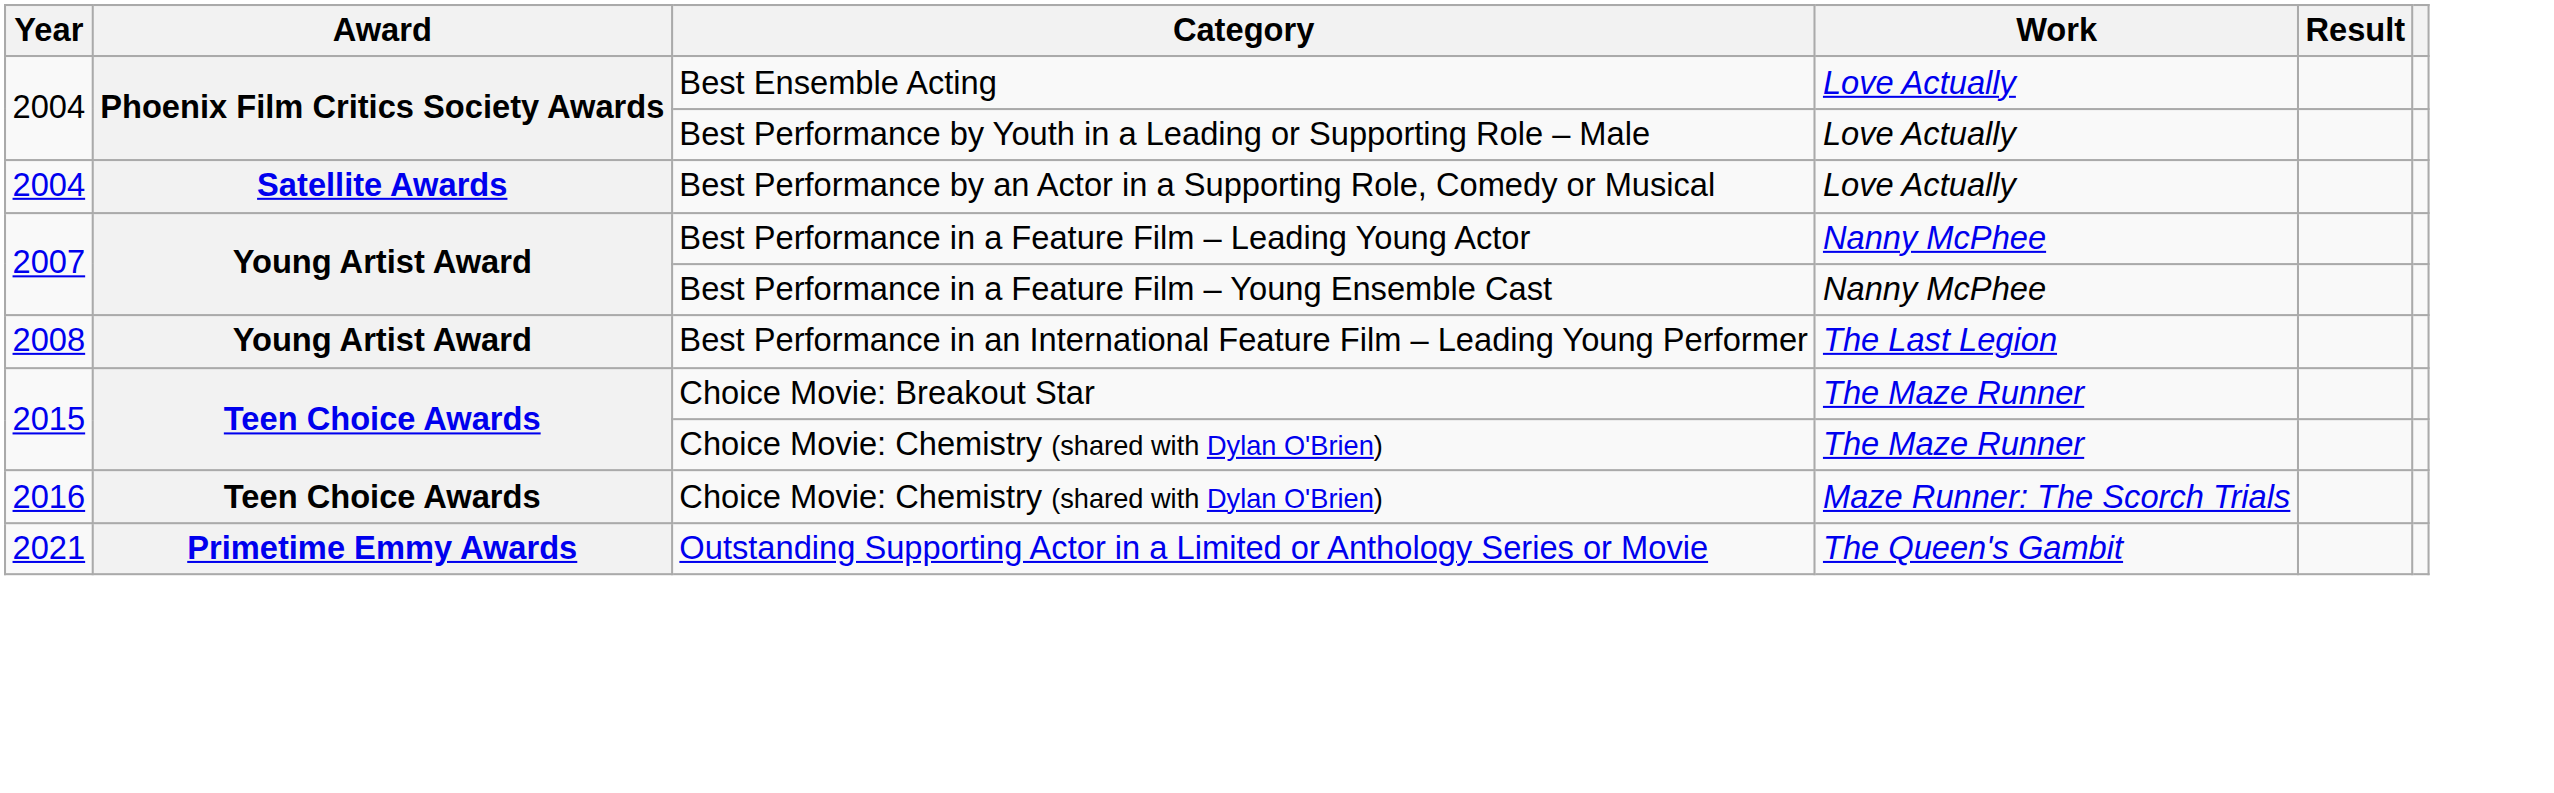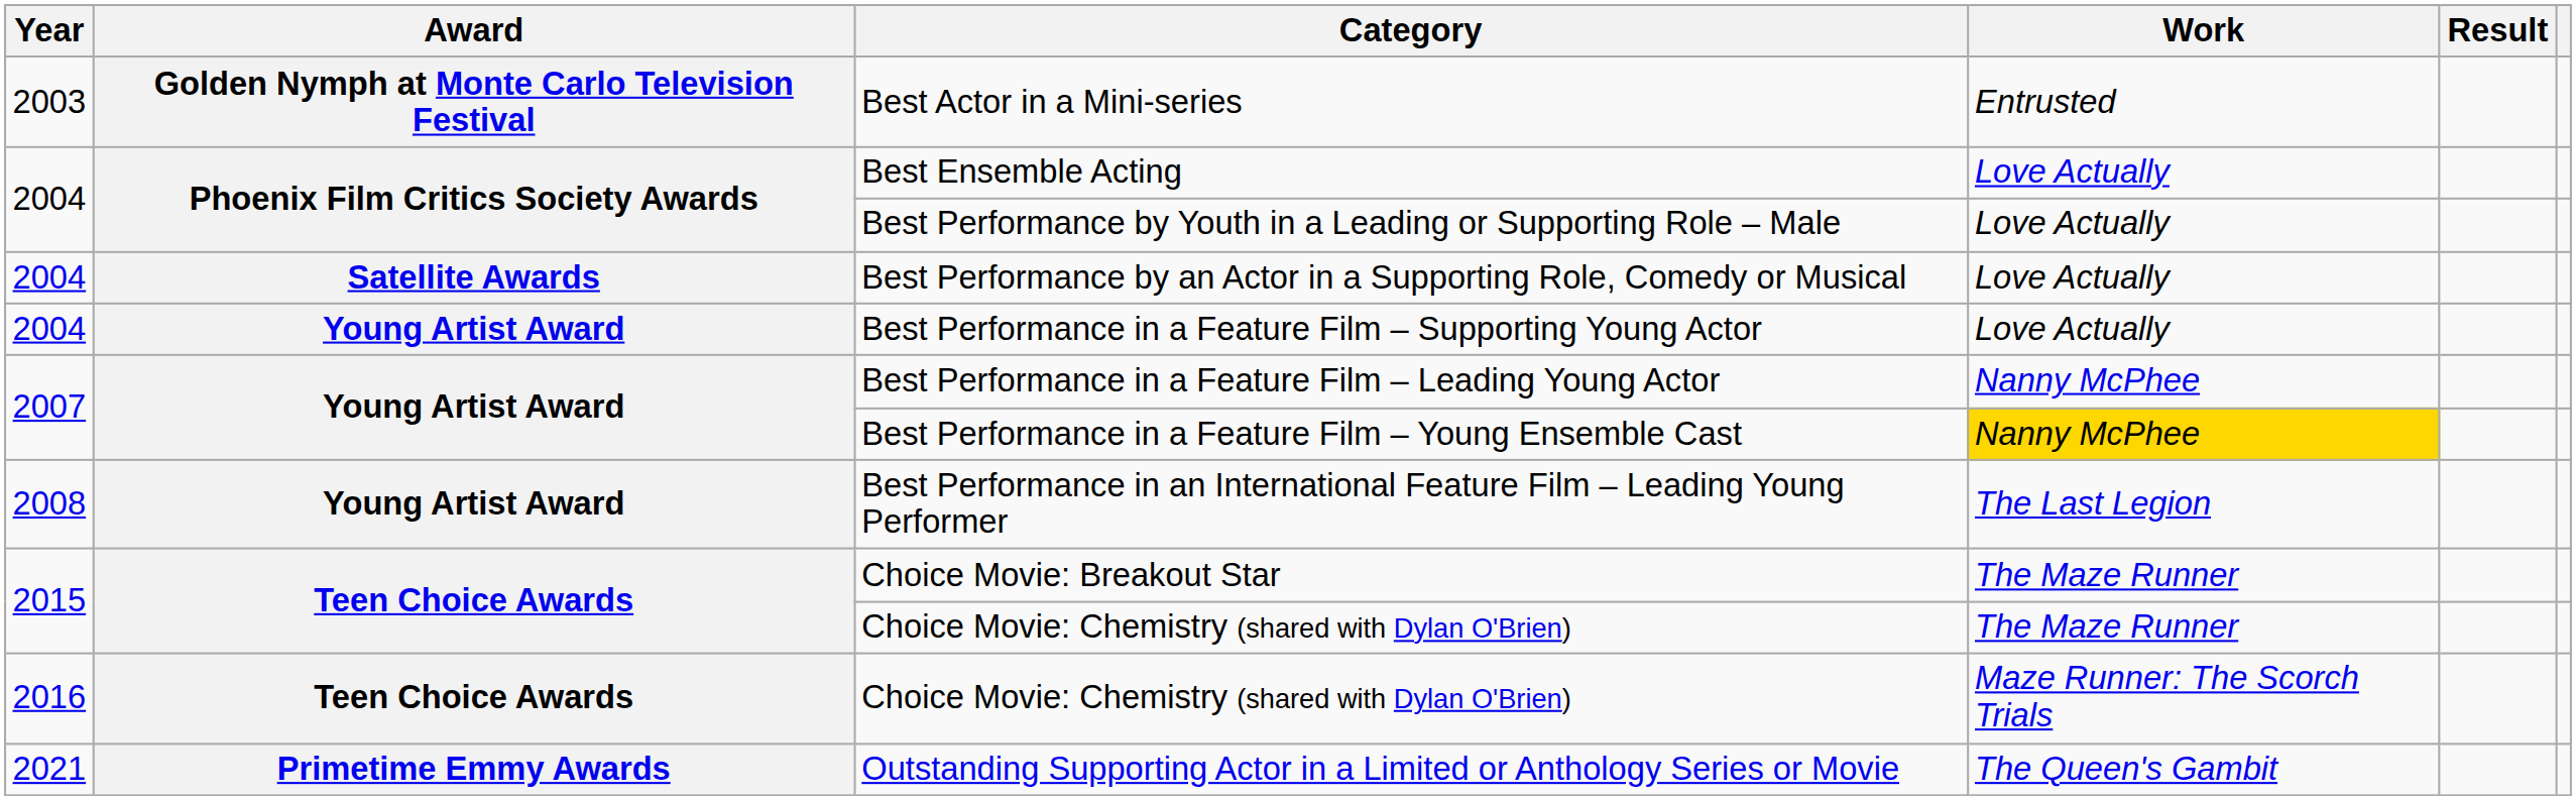 <table class="wikitable sortable plainrowheaders">
 <tr>
 <th scope="col">Year</th>
 <th scope="col">Award</th>
 <th scope="col">Category</th>
 <th scope="col">Work</th>
 <th scope="col">Result</th>
 <th scope="col" class="unsortable"></th>
+</tr>
+<tr>
+<td>2003</td>
+<th scope="row">Golden Nymph at <a href='#'>Monte Carlo Television Festival</a></th>
+<td>Best Actor in a Mini-series</td>
+<td><em>Entrusted</em></td>
+<td></td>
+<td></td>
 </tr>
 <tr>
 <td rowspan="2">2004</td>
 <th scope="row" rowspan="2">Phoenix Film Critics Society Awards</th>
 <td>Best Ensemble Acting</td>
 <td><em><a href='#'>Love Actually</a></em></td>
 <td></td>
 <td></td>
 </tr>
 <tr>
 <td>Best Performance by Youth in a Leading or Supporting Role – Male</td>
 <td><em>Love Actually</em></td>
 <td></td>
 <td></td>
 </tr>
 <tr>
 <td><a href='#'>2004</a></td>
 <th scope="row"><a href='#'>Satellite Awards</a></th>
 <td>Best Performance by an Actor in a Supporting Role, Comedy or Musical</td>
 <td><em>Love Actually</em></td>
 <td></td>
 <td></td>
 </tr>
 <tr>
+<td><a href='#'>2004</a></td>
+<th scope="row"><a href='#'>Young Artist Award</a></th>
+<td>Best Performance in a Feature Film – Supporting Young Actor</td>
+<td><em>Love Actually</em></td>
+<td></td>
+<td></td>
+</tr>
+<tr>
 <td rowspan="2"><a href='#'>2007</a></td>
 <th scope="row" rowspan="2">Young Artist Award</th>
 <td>Best Performance in a Feature Film – Leading Young Actor</td>
 <td><em><a href='#'>Nanny McPhee</a></em></td>
 <td></td>
 <td></td>
 </tr>
 <tr>
 <td>Best Performance in a Feature Film – Young Ensemble Cast</td>
-<td><em>Nanny McPhee</em></td>
+<td style="background: gold;"><em>Nanny McPhee</em></td>
 <td></td>
 <td></td>
 </tr>
 <tr>
 <td><a href='#'>2008</a></td>
 <th scope="row">Young Artist Award</th>
 <td>Best Performance in an International Feature Film – Leading Young Performer</td>
 <td data-sort-value="Last Legion, The"><em><a href='#'>The Last Legion</a></em></td>
 <td></td>
 <td></td>
 </tr>
 <tr>
 <td rowspan="2"><a href='#'>2015</a></td>
 <th scope="row" rowspan="2"><a href='#'>Teen Choice Awards</a></th>
 <td>Choice Movie: Breakout Star</td>
 <td data-sort-value="Maze Runner, The"><em><a href='#'>The Maze Runner</a></em></td>
 <td></td>
 <td></td>
 </tr>
 <tr>
 <td>Choice Movie: Chemistry <small>(shared with <a href='#'>Dylan O'Brien</a>)</small></td>
 <td data-sort-value="Maze Runner, The"><em><a href='#'>The Maze Runner</a></em></td>
 <td></td>
 <td></td>
 </tr>
 <tr>
 <td><a href='#'>2016</a></td>
 <th scope="row">Teen Choice Awards</th>
 <td>Choice Movie: Chemistry <small>(shared with <a href='#'>Dylan O'Brien</a>)</small></td>
 <td><em><a href='#'>Maze Runner: The Scorch Trials</a></em></td>
 <td></td>
 <td></td>
 </tr>
 <tr>
 <td><a href='#'>2021</a></td>
 <th scope="row"><a href='#'>Primetime Emmy Awards</a></th>
 <td><a href='#'>Outstanding Supporting Actor in a Limited or Anthology Series or Movie</a></td>
 <td data-sort-value="Queen's Gambit, The"><em><a href='#'>The Queen's Gambit</a></em></td>
 <td></td>
 <td style="text-align: center;"></td>
 </tr>
 </table>
